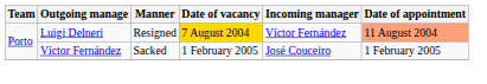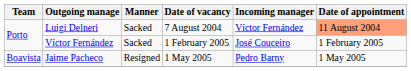 <table class="wikitable">
 <tr>
 <th>Team</th>
 <th>Outgoing manage</th>
 <th>Manner</th>
 <th>Date of vacancy</th>
 <th>Incoming manager</th>
 <th>Date of appointment</th>
 </tr>
 <tr>
 <td rowspan=2><a href='#'>Porto</a></td>
 <td> <a href='#'>Luigi Delneri</a></td>
-<td>Resigned</td>
-<td style="background: gold;">7 August 2004</td>
+<td>Sacked</td>
+<td>7 August 2004</td>
 <td> <a href='#'>Víctor Fernández</a></td>
 <td style="background: lightsalmon;">11 August 2004</td>
 </tr>
 <tr>
 <td> <a href='#'>Víctor Fernández</a></td>
 <td>Sacked</td>
 <td>1 February 2005</td>
 <td> <a href='#'>José Couceiro</a></td>
 <td>1 February 2005</td>
 </tr>
 <tr>
+<td><a href='#'>Boavista</a></td>
+<td> <a href='#'>Jaime Pacheco</a></td>
+<td>Resigned</td>
+<td>1 May 2005</td>
+<td> <a href='#'>Pedro Barny</a></td>
+<td>1 May 2005</td>
+</tr>
+<tr>
 </tr>
 </table>
